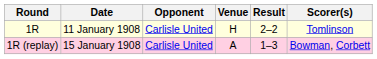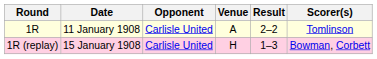 <table class="wikitable sortable" style="text-align:center;">
 <tr>
 <th>Round</th>
 <th>Date</th>
 <th>Opponent</th>
 <th>Venue</th>
 <th>Result</th>
 <th>Scorer(s)</th>
 </tr>
 <tr style="background:#ffd;">
 <td>1R</td>
 <td>11 January 1908</td>
 <td><a href='#'>Carlisle United</a></td>
-<td>H</td>
+<td>A</td>
 <td>2–2</td>
 <td><a href='#'>Tomlinson</a></td>
 </tr>
 <tr style="background:#ffd0e3;">
 <td>1R (replay)</td>
 <td>15 January 1908</td>
 <td><a href='#'>Carlisle United</a></td>
-<td>A</td>
+<td>H</td>
 <td>1–3 </td>
 <td><a href='#'>Bowman</a>, <a href='#'>Corbett</a></td>
 </tr>
 </table>
